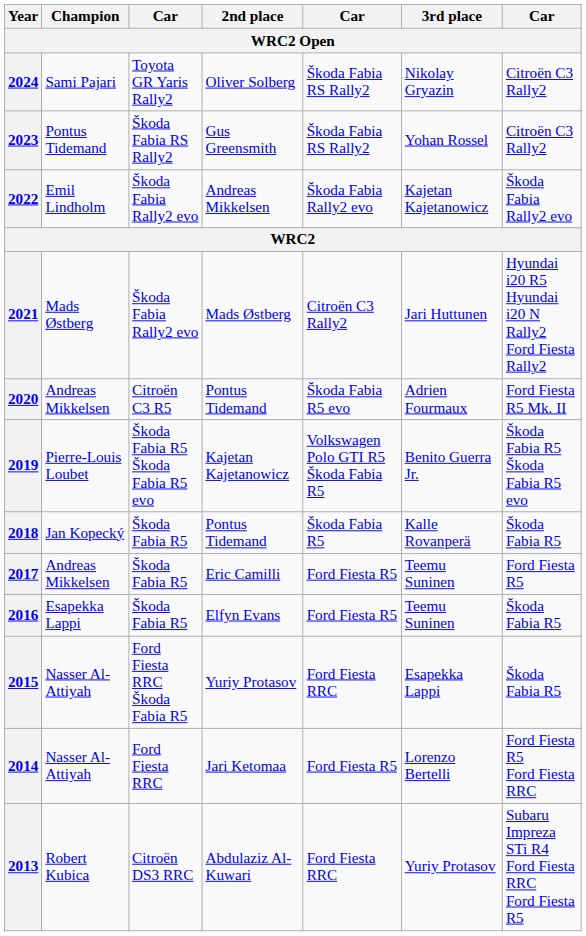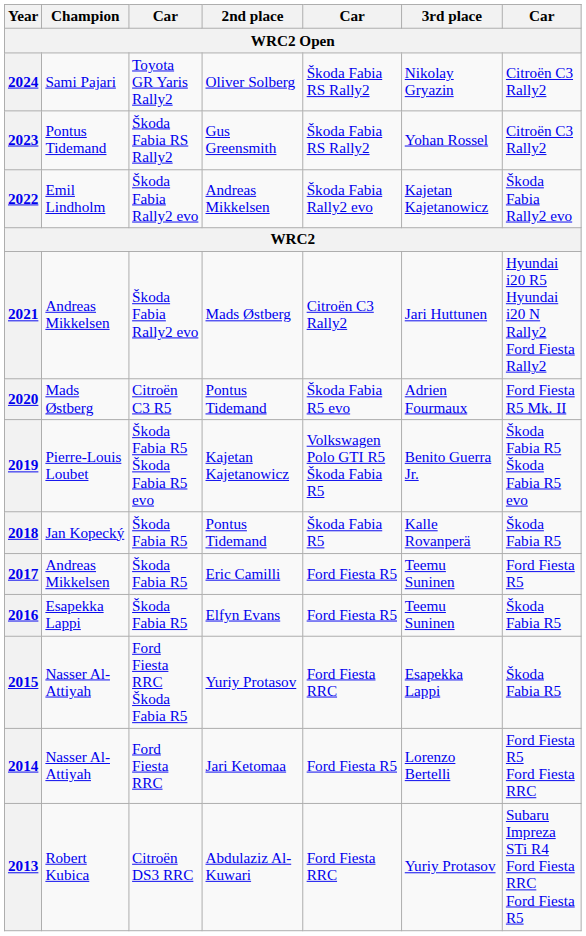 <table class="wikitable">
 <tr>
 <th>Year</th>
 <th>Champion</th>
 <th>Car</th>
 <th>2nd place</th>
 <th>Car</th>
 <th>3rd place</th>
 <th>Car</th>
 </tr>
 <tr>
 <th colspan="7">WRC2 Open</th>
 </tr>
 <tr>
 <th><a href='#'>2024</a></th>
 <td> <a href='#'>Sami Pajari</a></td>
 <td><a href='#'>Toyota GR Yaris Rally2</a></td>
 <td> <a href='#'>Oliver Solberg</a></td>
 <td><a href='#'>Škoda Fabia RS Rally2</a></td>
 <td> <a href='#'>Nikolay Gryazin</a></td>
 <td><a href='#'>Citroën C3 Rally2</a></td>
 </tr>
 <tr>
 <th><a href='#'>2023</a></th>
 <td> <a href='#'>Pontus Tidemand</a></td>
 <td><a href='#'>Škoda Fabia RS Rally2</a></td>
 <td> <a href='#'>Gus Greensmith</a></td>
 <td><a href='#'>Škoda Fabia RS Rally2</a></td>
 <td> <a href='#'>Yohan Rossel</a></td>
 <td><a href='#'>Citroën C3 Rally2</a></td>
 </tr>
 <tr>
 <th><a href='#'>2022</a></th>
 <td> <a href='#'>Emil Lindholm</a></td>
 <td><a href='#'>Škoda Fabia Rally2 evo</a></td>
 <td> <a href='#'>Andreas Mikkelsen</a></td>
 <td><a href='#'>Škoda Fabia Rally2 evo</a></td>
 <td> <a href='#'>Kajetan Kajetanowicz</a></td>
 <td><a href='#'>Škoda Fabia Rally2 evo</a></td>
 </tr>
 <tr>
 <th colspan="7">WRC2</th>
 </tr>
 <tr>
 <th><a href='#'>2021</a></th>
-<td> <a href='#'>Mads Østberg</a></td>
+<td> <a href='#'>Andreas Mikkelsen</a></td>
 <td><a href='#'>Škoda Fabia Rally2 evo</a></td>
 <td> <a href='#'>Mads Østberg</a></td>
 <td><a href='#'>Citroën C3 Rally2</a></td>
 <td> <a href='#'>Jari Huttunen</a></td>
 <td><a href='#'>Hyundai i20 R5</a><br><a href='#'>Hyundai i20 N Rally2</a><br><a href='#'>Ford Fiesta Rally2</a></td>
 </tr>
 <tr>
 <th><a href='#'>2020</a></th>
-<td> <a href='#'>Andreas Mikkelsen</a></td>
+<td> <a href='#'>Mads Østberg</a></td>
 <td><a href='#'>Citroën C3 R5</a></td>
 <td> <a href='#'>Pontus Tidemand</a></td>
 <td><a href='#'>Škoda Fabia R5 evo</a></td>
 <td> <a href='#'>Adrien Fourmaux</a></td>
 <td><a href='#'>Ford Fiesta R5 Mk. II</a></td>
 </tr>
 <tr>
 <th><a href='#'>2019</a></th>
 <td> <a href='#'>Pierre-Louis Loubet</a></td>
 <td><a href='#'>Škoda Fabia R5</a><br><a href='#'>Škoda Fabia R5 evo</a></td>
 <td> <a href='#'>Kajetan Kajetanowicz</a></td>
 <td><a href='#'>Volkswagen Polo GTI R5</a><br><a href='#'>Škoda Fabia R5</a></td>
 <td> <a href='#'>Benito Guerra Jr.</a></td>
 <td><a href='#'>Škoda Fabia R5</a><br><a href='#'>Škoda Fabia R5 evo</a></td>
 </tr>
 <tr>
 <th><a href='#'>2018</a></th>
 <td> <a href='#'>Jan Kopecký</a></td>
 <td><a href='#'>Škoda Fabia R5</a></td>
 <td> <a href='#'>Pontus Tidemand</a></td>
 <td><a href='#'>Škoda Fabia R5</a></td>
 <td> <a href='#'>Kalle Rovanperä</a></td>
 <td><a href='#'>Škoda Fabia R5</a></td>
 </tr>
 <tr>
 <th><a href='#'>2017</a></th>
 <td> <a href='#'>Andreas Mikkelsen</a></td>
 <td><a href='#'>Škoda Fabia R5</a></td>
 <td> <a href='#'>Eric Camilli</a></td>
 <td><a href='#'>Ford Fiesta R5</a></td>
 <td> <a href='#'>Teemu Suninen</a></td>
 <td><a href='#'>Ford Fiesta R5</a></td>
 </tr>
 <tr>
 <th><a href='#'>2016</a></th>
 <td> <a href='#'>Esapekka Lappi</a></td>
 <td><a href='#'>Škoda Fabia R5</a></td>
 <td> <a href='#'>Elfyn Evans</a></td>
 <td><a href='#'>Ford Fiesta R5</a></td>
 <td> <a href='#'>Teemu Suninen</a></td>
 <td><a href='#'>Škoda Fabia R5</a></td>
 </tr>
 <tr>
 <th><a href='#'>2015</a></th>
 <td> <a href='#'>Nasser Al-Attiyah</a></td>
 <td><a href='#'>Ford Fiesta RRC</a> <br> <a href='#'>Škoda Fabia R5</a></td>
 <td> <a href='#'>Yuriy Protasov</a></td>
 <td><a href='#'>Ford Fiesta RRC</a></td>
 <td> <a href='#'>Esapekka Lappi</a></td>
 <td><a href='#'>Škoda Fabia R5</a></td>
 </tr>
 <tr>
 <th><a href='#'>2014</a></th>
 <td> <a href='#'>Nasser Al-Attiyah</a></td>
 <td><a href='#'>Ford Fiesta RRC</a></td>
 <td> <a href='#'>Jari Ketomaa</a></td>
 <td><a href='#'>Ford Fiesta R5</a></td>
 <td> <a href='#'>Lorenzo Bertelli</a></td>
 <td><a href='#'>Ford Fiesta R5</a> <br> <a href='#'>Ford Fiesta RRC</a></td>
 </tr>
 <tr>
 <th><a href='#'>2013</a></th>
 <td> <a href='#'>Robert Kubica</a></td>
 <td><a href='#'>Citroën DS3 RRC</a></td>
 <td> <a href='#'>Abdulaziz Al-Kuwari</a></td>
 <td><a href='#'>Ford Fiesta RRC</a></td>
 <td> <a href='#'>Yuriy Protasov</a></td>
 <td><a href='#'>Subaru Impreza STi R4</a> <br> <a href='#'>Ford Fiesta RRC</a> <br> <a href='#'>Ford Fiesta R5</a></td>
 </tr>
 </table>
